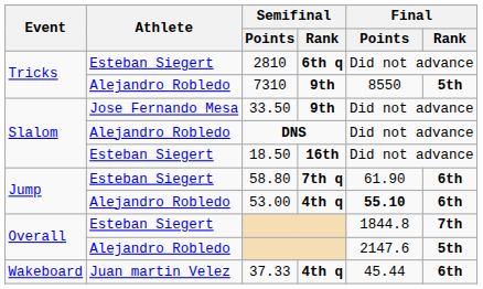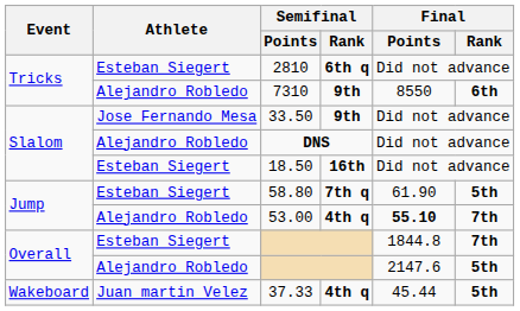 <table class=wikitable style="font-size:90%">
 <tr>
 <th rowspan=2>Event</th>
 <th rowspan=2>Athlete</th>
 <th colspan=2>Semifinal</th>
 <th colspan=2>Final</th>
 </tr>
 <tr>
 <th>Points</th>
 <th>Rank</th>
 <th>Points</th>
 <th>Rank</th>
 </tr>
 <tr>
 <td rowspan=2><a href='#'>Tricks</a></td>
 <td><a href='#'>Esteban Siegert</a></td>
 <td align=center>2810</td>
 <td align=center><strong>6th q</strong></td>
 <td align="center" colspan="7">Did not advance</td>
 </tr>
 <tr>
 <td><a href='#'>Alejandro Robledo</a></td>
 <td align=center>7310</td>
 <td align=center><strong>9th</strong></td>
 <td align=center>8550</td>
-<td align=center><strong>5th</strong></td>
+<td align=center><strong>6th</strong></td>
 </tr>
 <tr>
 <td rowspan=3><a href='#'>Slalom</a></td>
 <td><a href='#'>Jose Fernando Mesa</a></td>
 <td align=center>33.50</td>
 <td align=center><strong>9th</strong></td>
 <td align="center" colspan="7">Did not advance</td>
 </tr>
 <tr>
 <td><a href='#'>Alejandro Robledo</a></td>
 <td align="center" colspan=2><strong>DNS</strong></td>
 <td align="center" colspan="7">Did not advance</td>
 </tr>
 <tr>
 <td><a href='#'>Esteban Siegert</a></td>
 <td align=center>18.50</td>
 <td align=center><strong>16th</strong></td>
 <td align="center" colspan="7">Did not advance</td>
 </tr>
 <tr>
 <td rowspan=2><a href='#'>Jump</a></td>
 <td><a href='#'>Esteban Siegert</a></td>
 <td align=center>58.80</td>
 <td align=center><strong>7th q</strong></td>
 <td align=center>61.90</td>
-<td align=center><strong>6th</strong></td>
+<td align=center><strong>5th</strong></td>
 </tr>
 <tr>
 <td><a href='#'>Alejandro Robledo</a></td>
 <td align=center>53.00</td>
 <td align=center><strong>4th q</strong></td>
 <td align=center><strong>55.10</strong></td>
-<td align=center><strong>6th</strong></td>
+<td align=center><strong>7th</strong></td>
 </tr>
 <tr>
 <td rowspan=2><a href='#'>Overall</a></td>
 <td><a href='#'>Esteban Siegert</a></td>
 <td colspan=2 bgcolor=wheat></td>
 <td align=center>1844.8</td>
 <td align=center><strong>7th</strong></td>
 </tr>
 <tr>
 <td><a href='#'>Alejandro Robledo</a></td>
 <td colspan=2 bgcolor=wheat></td>
 <td align=center>2147.6</td>
 <td align=center><strong>5th</strong></td>
 </tr>
 <tr>
 <td><a href='#'>Wakeboard</a></td>
 <td><a href='#'>Juan martin Velez</a></td>
 <td align=center>37.33</td>
 <td align=center><strong>4th q</strong></td>
 <td align=center>45.44</td>
-<td align=center><strong>6th</strong></td>
+<td align=center><strong>5th</strong></td>
 </tr>
 </table>
